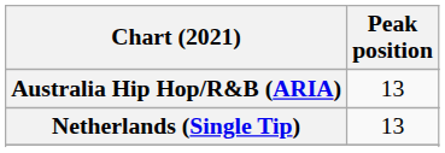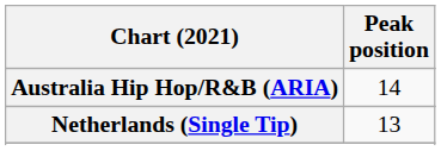 <table class="wikitable sortable plainrowheaders" style="text-align:center">
 <tr>
 <th scope="col">Chart (2021)</th>
 <th scope="col">Peak<br>position</th>
 </tr>
 <tr>
 </tr>
 <tr>
 <th scope="row">Australia Hip Hop/R&B (<a href='#'>ARIA</a>)</th>
-<td>13</td>
+<td>14</td>
 </tr>
 <tr>
 </tr>
 <tr>
 </tr>
 <tr>
 </tr>
 <tr>
 </tr>
 <tr>
 </tr>
 <tr>
 <th scope="row">Netherlands (<a href='#'>Single Tip</a>)</th>
 <td>13</td>
 </tr>
 <tr>
 </tr>
 <tr>
 </tr>
 <tr>
 </tr>
 <tr>
 </tr>
 <tr>
 </tr>
 <tr>
 </tr>
 <tr>
 </tr>
 <tr>
 </tr>
 <tr>
 </tr>
 </table>
